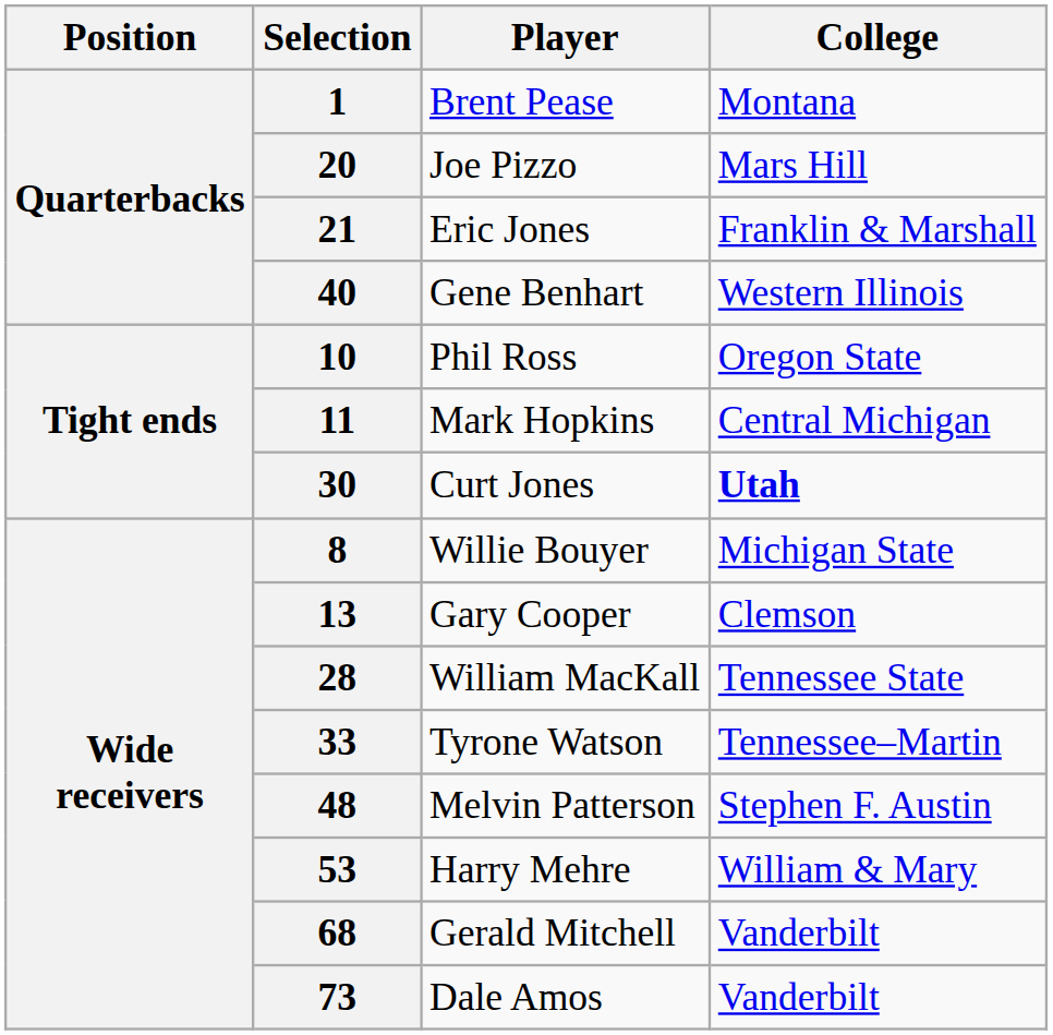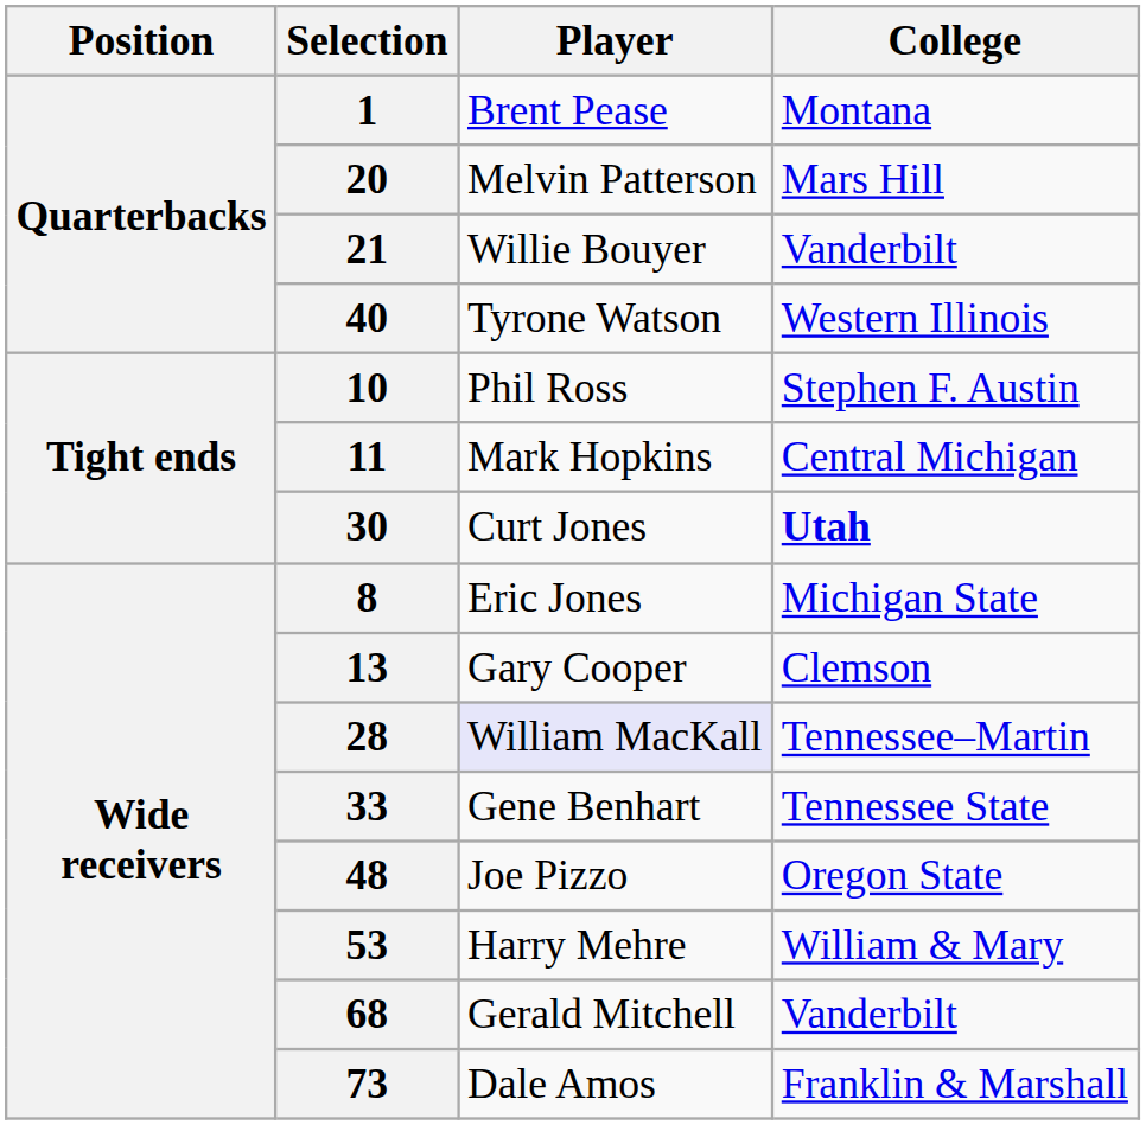 <table class="wikitable" style="font-size: 95%;">
 <tr>
 <th>Position</th>
 <th>Selection</th>
 <th>Player</th>
 <th>College</th>
 </tr>
 <tr>
 <th rowspan=4>Quarterbacks</th>
 <th>1</th>
 <td><a href='#'>Brent Pease</a></td>
 <td><a href='#'>Montana</a></td>
 </tr>
 <tr>
 <th>20</th>
-<td>Joe Pizzo</td>
+<td>Melvin Patterson</td>
 <td><a href='#'>Mars Hill</a></td>
 </tr>
 <tr>
 <th>21</th>
-<td>Eric Jones</td>
-<td><a href='#'>Franklin & Marshall</a></td>
+<td>Willie Bouyer</td>
+<td><a href='#'>Vanderbilt</a></td>
 </tr>
 <tr>
 <th>40</th>
-<td>Gene Benhart</td>
+<td>Tyrone Watson</td>
 <td><a href='#'>Western Illinois</a></td>
 </tr>
 <tr>
 <th rowspan=3>Tight ends</th>
 <th>10</th>
 <td>Phil Ross</td>
-<td><a href='#'>Oregon State</a></td>
+<td><a href='#'>Stephen F. Austin</a></td>
 </tr>
 <tr>
 <th>11</th>
 <td>Mark Hopkins</td>
 <td><a href='#'>Central Michigan</a></td>
 </tr>
 <tr>
 <th>30</th>
 <td>Curt Jones</td>
 <td><strong><a href='#'>Utah</a></strong></td>
 </tr>
 <tr>
 <th rowspan=8>Wide<br>receivers</th>
 <th>8</th>
-<td>Willie Bouyer</td>
+<td>Eric Jones</td>
 <td><a href='#'>Michigan State</a></td>
 </tr>
 <tr>
 <th>13</th>
 <td>Gary Cooper</td>
 <td><a href='#'>Clemson</a></td>
 </tr>
 <tr>
 <th>28</th>
-<td>William MacKall</td>
+<td style="background: lavender;">William MacKall</td>
+<td><a href='#'>Tennessee–Martin</a></td>
+</tr>
+<tr>
+<th>33</th>
+<td>Gene Benhart</td>
 <td><a href='#'>Tennessee State</a></td>
 </tr>
 <tr>
-<th>33</th>
-<td>Tyrone Watson</td>
-<td><a href='#'>Tennessee–Martin</a></td>
-</tr>
-<tr>
 <th>48</th>
-<td>Melvin Patterson</td>
-<td><a href='#'>Stephen F. Austin</a></td>
+<td>Joe Pizzo</td>
+<td><a href='#'>Oregon State</a></td>
 </tr>
 <tr>
 <th>53</th>
 <td>Harry Mehre</td>
 <td><a href='#'>William & Mary</a></td>
 </tr>
 <tr>
 <th>68</th>
 <td>Gerald Mitchell</td>
 <td><a href='#'>Vanderbilt</a></td>
 </tr>
 <tr>
 <th>73</th>
 <td>Dale Amos</td>
-<td><a href='#'>Vanderbilt</a></td>
+<td><a href='#'>Franklin & Marshall</a></td>
 </tr>
 </table>
